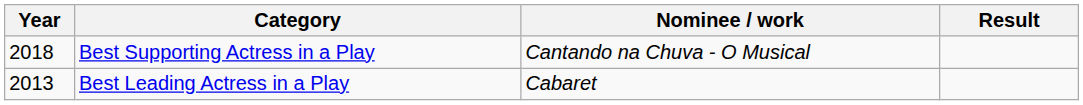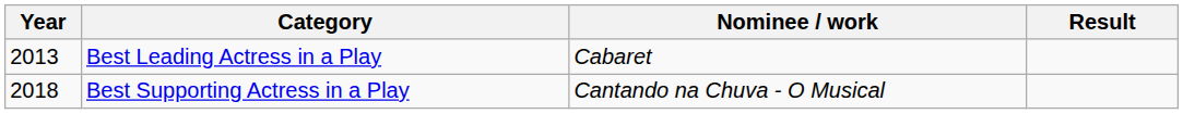 <table class=wikitable>
 <tr>
 <th Width=5%>Year</th>
 <th Width=32%>Category</th>
 <th Width=30%>Nominee / work</th>
 <th Width=10%>Result</th>
 </tr>
 <tr>
+<td>2013</td>
+<td><a href='#'>Best Leading Actress in a Play</a></td>
+<td><em>Cabaret</em></td>
+<td></td>
+</tr>
+<tr>
 <td>2018</td>
 <td><a href='#'>Best Supporting Actress in a Play</a></td>
 <td><em>Cantando na Chuva - O Musical </em></td>
 <td></td>
 </tr>
-<tr>
-<td>2013</td>
-<td><a href='#'>Best Leading Actress in a Play</a></td>
-<td><em>Cabaret</em></td>
-<td></td>
-</tr>
 </table>
